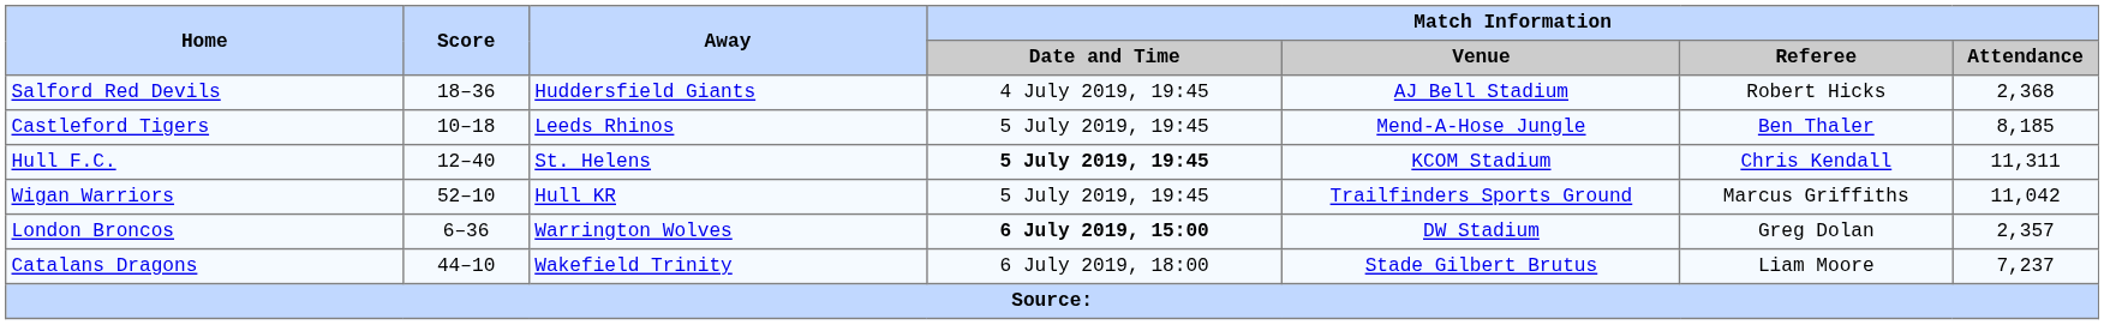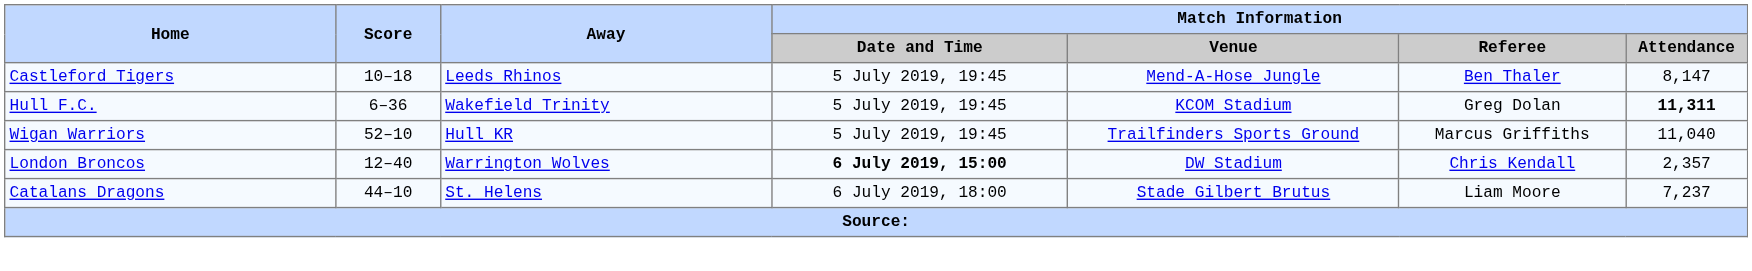 <table border="1" style="border-collapse:collapse; font-size:90%; text-align:center;" cellpadding="3" cellspacing="0" width="100%">
 <tr bgcolor="#C1D8FF">
 <th rowspan="2" width="19%">Home</th>
 <th rowspan="2" width="6%">Score</th>
 <th rowspan="2" width="19%">Away</th>
 <th colspan="4">Match Information</th>
 </tr>
 <tr bgcolor="#CCCCCC">
 <th width="17%">Date and Time</th>
 <th width="19%">Venue</th>
 <th width="13%">Referee</th>
 <th width="7%">Attendance</th>
 </tr>
 <tr bgcolor="#F5FAFF">
-<td align="left"> <a href='#'>Salford Red Devils</a></td>
-<td>18–36</td>
-<td align="left"> <a href='#'>Huddersfield Giants</a></td>
-<td>4 July 2019, 19:45</td>
-<td><a href='#'>AJ Bell Stadium</a></td>
-<td>Robert Hicks</td>
-<td>2,368</td>
-</tr>
-<tr bgcolor="#F5FAFF">
 <td align="left"> <a href='#'>Castleford Tigers</a></td>
 <td>10–18</td>
 <td align="left"> <a href='#'>Leeds Rhinos</a></td>
 <td>5 July 2019, 19:45</td>
 <td><a href='#'>Mend-A-Hose Jungle</a></td>
 <td><a href='#'>Ben Thaler</a></td>
-<td>8,185</td>
+<td>8,147</td>
 </tr>
 <tr bgcolor="#F5FAFF">
 <td align="left"> <a href='#'>Hull F.C.</a></td>
-<td>12–40</td>
-<td align="left"> <a href='#'>St. Helens</a></td>
-<td><strong>5 July 2019, 19:45</strong></td>
+<td>6–36</td>
+<td align="left"> <a href='#'>Wakefield Trinity</a></td>
+<td>5 July 2019, 19:45</td>
 <td><a href='#'>KCOM Stadium</a></td>
-<td><a href='#'>Chris Kendall</a></td>
-<td>11,311</td>
+<td>Greg Dolan</td>
+<td><strong>11,311</strong></td>
 </tr>
 <tr bgcolor="#F5FAFF">
 <td align="left"> <a href='#'>Wigan Warriors</a></td>
 <td>52–10</td>
 <td align="left"> <a href='#'>Hull KR</a></td>
 <td>5 July 2019, 19:45</td>
 <td><a href='#'>Trailfinders Sports Ground</a></td>
 <td>Marcus Griffiths</td>
-<td>11,042</td>
+<td>11,040</td>
 </tr>
 <tr bgcolor="#F5FAFF">
 <td align="left"> <a href='#'>London Broncos</a></td>
-<td>6–36</td>
+<td>12–40</td>
 <td align="left"> <a href='#'>Warrington Wolves</a></td>
 <td><strong>6 July 2019, 15:00</strong></td>
 <td><a href='#'>DW Stadium</a></td>
-<td>Greg Dolan</td>
+<td><a href='#'>Chris Kendall</a></td>
 <td>2,357</td>
 </tr>
 <tr bgcolor="#F5FAFF">
 <td align="left"> <a href='#'>Catalans Dragons</a></td>
 <td>44–10</td>
-<td align="left"> <a href='#'>Wakefield Trinity</a></td>
+<td align="left"> <a href='#'>St. Helens</a></td>
 <td>6 July 2019, 18:00</td>
 <td><a href='#'>Stade Gilbert Brutus</a></td>
 <td>Liam Moore</td>
 <td>7,237</td>
 </tr>
 <tr style="background:#c1d8ff;">
 <th colspan="7">Source:</th>
 </tr>
 </table>
